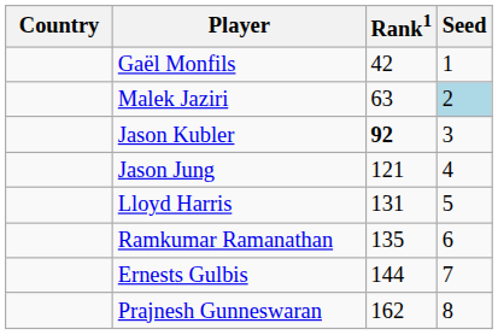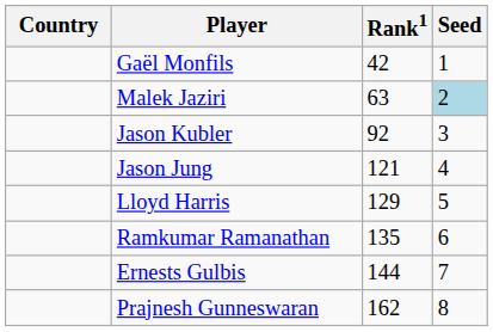 <table class="sortable wikitable">
 <tr>
 <th width="70">Country</th>
 <th width="175">Player</th>
 <th>Rank<sup>1</sup></th>
 <th>Seed</th>
 </tr>
 <tr>
 <td></td>
 <td><a href='#'>Gaël Monfils</a></td>
 <td>42</td>
 <td>1</td>
 </tr>
 <tr>
 <td></td>
 <td><a href='#'>Malek Jaziri</a></td>
 <td>63</td>
 <td style="background: lightblue;">2</td>
 </tr>
 <tr>
 <td></td>
 <td><a href='#'>Jason Kubler</a></td>
-<td><strong>92</strong></td>
+<td>92</td>
 <td>3</td>
 </tr>
 <tr>
 <td></td>
 <td><a href='#'>Jason Jung</a></td>
 <td>121</td>
 <td>4</td>
 </tr>
 <tr>
 <td></td>
 <td><a href='#'>Lloyd Harris</a></td>
-<td>131</td>
+<td>129</td>
 <td>5</td>
 </tr>
 <tr>
 <td></td>
 <td><a href='#'>Ramkumar Ramanathan</a></td>
 <td>135</td>
 <td>6</td>
 </tr>
 <tr>
 <td></td>
 <td><a href='#'>Ernests Gulbis</a></td>
 <td>144</td>
 <td>7</td>
 </tr>
 <tr>
 <td></td>
 <td><a href='#'>Prajnesh Gunneswaran</a></td>
 <td>162</td>
 <td>8</td>
 </tr>
 </table>
